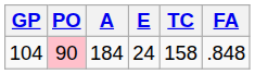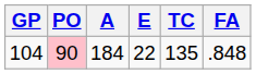 <table class="wikitable">
 <tr>
 <th><a href='#'>GP</a></th>
 <th><a href='#'>PO</a></th>
 <th><a href='#'>A</a></th>
 <th><a href='#'>E</a></th>
 <th><a href='#'>TC</a></th>
 <th><a href='#'>FA</a></th>
 </tr>
 <tr align=center>
 <td>104</td>
 <td style="background: pink;">90</td>
 <td>184</td>
-<td>24</td>
-<td>158</td>
+<td>22</td>
+<td>135</td>
 <td>.848</td>
 </tr>
 </table>
